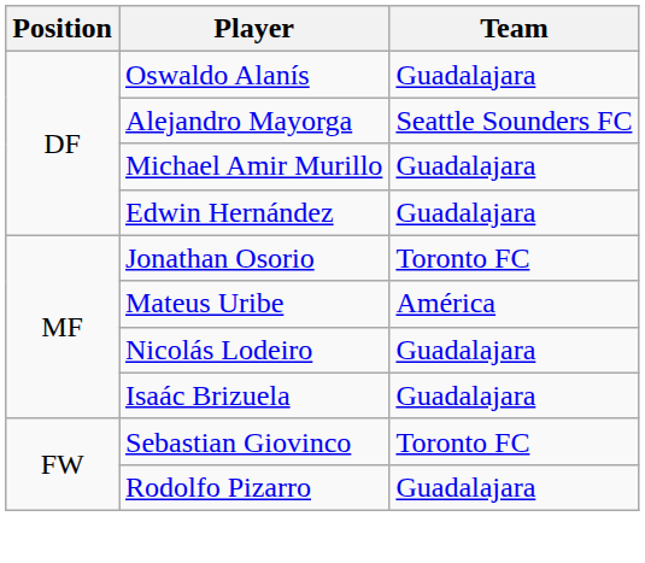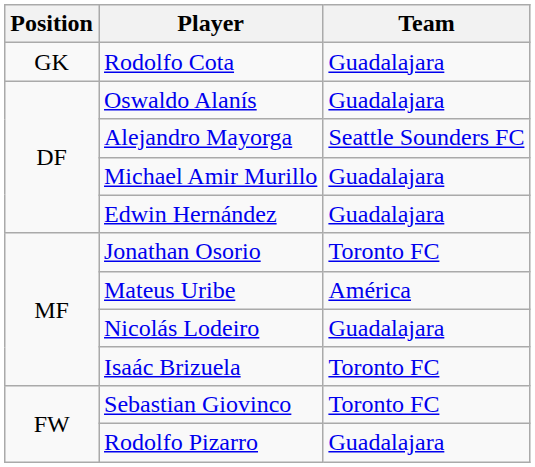 <table class="wikitable">
 <tr>
 <th>Position</th>
 <th>Player</th>
 <th>Team</th>
+</tr>
+<tr>
+<td align=center>GK</td>
+<td> <a href='#'>Rodolfo Cota</a></td>
+<td> <a href='#'>Guadalajara</a></td>
 </tr>
 <tr>
 <td align=center rowspan=4>DF</td>
 <td> <a href='#'>Oswaldo Alanís</a></td>
 <td> <a href='#'>Guadalajara</a></td>
 </tr>
 <tr>
 <td> <a href='#'>Alejandro Mayorga</a></td>
 <td> <a href='#'>Seattle Sounders FC</a></td>
 </tr>
 <tr>
 <td> <a href='#'>Michael Amir Murillo</a></td>
 <td> <a href='#'>Guadalajara</a></td>
 </tr>
 <tr>
 <td> <a href='#'>Edwin Hernández</a></td>
 <td> <a href='#'>Guadalajara</a></td>
 </tr>
 <tr>
 <td align=center rowspan=4>MF</td>
 <td> <a href='#'>Jonathan Osorio</a></td>
 <td> <a href='#'>Toronto FC</a></td>
 </tr>
 <tr>
 <td> <a href='#'>Mateus Uribe</a></td>
 <td> <a href='#'>América</a></td>
 </tr>
 <tr>
 <td> <a href='#'>Nicolás Lodeiro</a></td>
 <td> <a href='#'>Guadalajara</a></td>
 </tr>
 <tr>
 <td> <a href='#'>Isaác Brizuela</a></td>
-<td> <a href='#'>Guadalajara</a></td>
+<td> <a href='#'>Toronto FC</a></td>
 </tr>
 <tr>
 <td align=center rowspan=2>FW</td>
 <td> <a href='#'>Sebastian Giovinco</a></td>
 <td> <a href='#'>Toronto FC</a></td>
 </tr>
 <tr>
 <td> <a href='#'>Rodolfo Pizarro</a></td>
 <td> <a href='#'>Guadalajara</a></td>
 </tr>
 </table>
